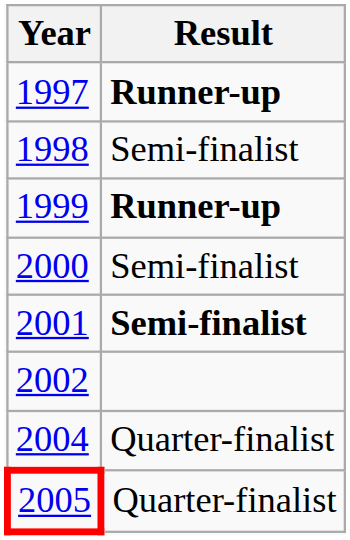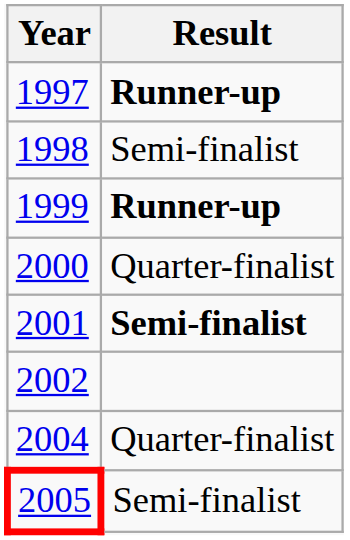 <table class="wikitable">
 <tr>
 <th>Year</th>
 <th>Result</th>
 </tr>
 <tr>
 <td><a href='#'>1997</a></td>
 <td> <strong>Runner-up</strong></td>
 </tr>
 <tr>
 <td><a href='#'>1998</a></td>
 <td> Semi-finalist</td>
 </tr>
 <tr>
 <td><a href='#'>1999</a></td>
 <td> <strong>Runner-up</strong></td>
 </tr>
 <tr>
 <td><a href='#'>2000</a></td>
-<td> Semi-finalist</td>
+<td>Quarter-finalist</td>
 </tr>
 <tr>
 <td><a href='#'>2001</a></td>
 <td><strong> Semi-finalist</strong></td>
 </tr>
 <tr>
 <td><a href='#'>2002</a></td>
 <td></td>
 </tr>
 <tr>
 <td><a href='#'>2004</a></td>
 <td>Quarter-finalist</td>
 </tr>
 <tr>
 <td style="border: 3px solid red"><a href='#'>2005</a></td>
-<td>Quarter-finalist</td>
+<td> Semi-finalist</td>
 </tr>
 </table>
